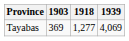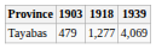 <table class="wikitable">
 <tr>
 <th>Province</th>
 <th>1903</th>
 <th>1918</th>
 <th>1939</th>
 </tr>
 <tr>
 <td>Tayabas</td>
-<td>369</td>
+<td>479</td>
 <td>1,277</td>
 <td>4,069</td>
 </tr>
 </table>
